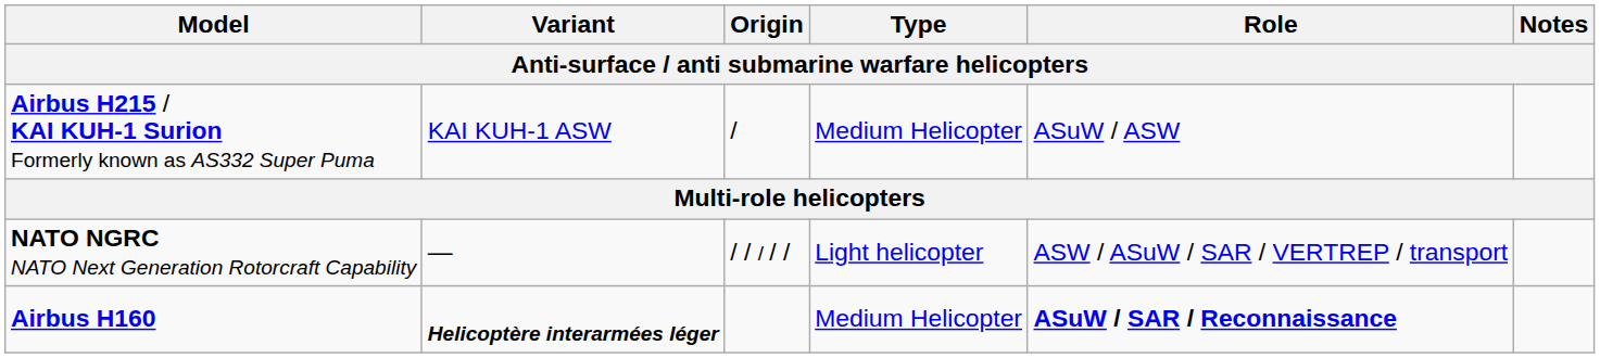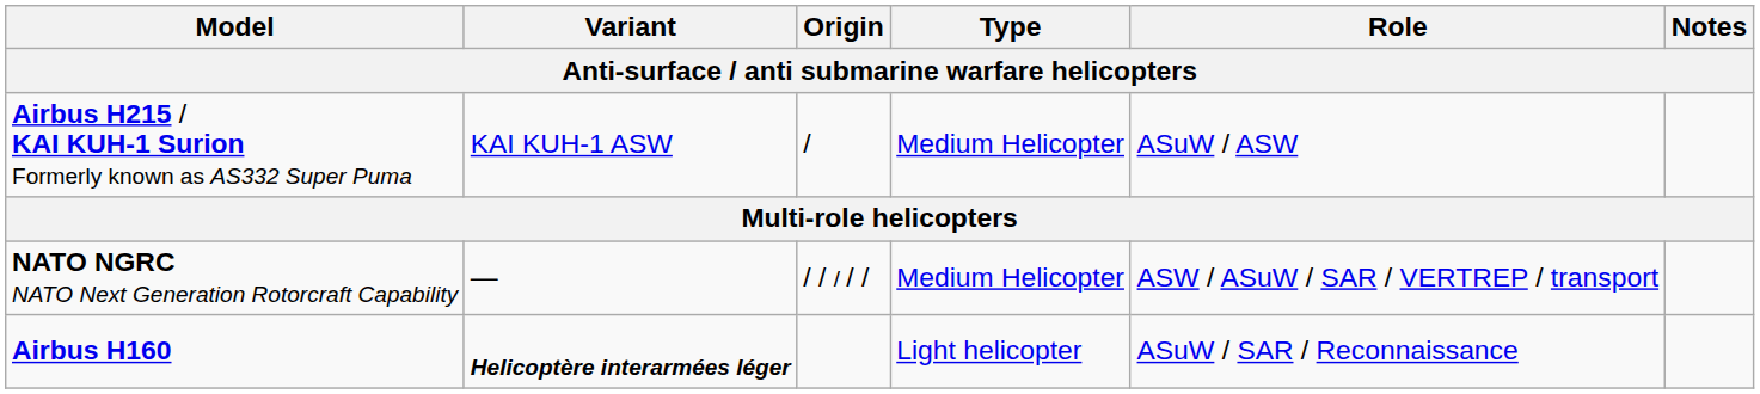 <table class="wikitable sortable">
 <tr>
 <th scope=col>Model</th>
 <th scope=col>Variant</th>
 <th scope=col>Origin</th>
 <th scope=col>Type</th>
 <th scope=col>Role</th>
 <th scope=col>Notes</th>
 </tr>
 <tr>
 <th colspan="6">Anti-surface / anti submarine warfare helicopters</th>
 </tr>
 <tr>
 <td><a href='#'><strong>Airbus H215</strong></a> / <br><strong><a href='#'>KAI KUH-1 Surion</a></strong> <br><small>Formerly known as <em>AS332 Super Puma</em></small></td>
 <td><a href='#'>KAI KUH-1 ASW</a></td>
 <td><small></small> / <small></small></td>
 <td><a href='#'>Medium Helicopter</a></td>
 <td><a href='#'>ASuW</a> / <a href='#'>ASW</a></td>
 <td></td>
 </tr>
 <tr>
 <th colspan="6">Multi-role helicopters</th>
 </tr>
 <tr>
 <td><strong>NATO NGRC</strong> <br><em><small>NATO Next Generation Rotorcraft Capability</small></em></td>
 <td>—</td>
 <td><small></small> / <small></small> / <small> / </small> / <small></small> / <small></small></td>
-<td><a href='#'>Light helicopter</a></td>
+<td><a href='#'>Medium Helicopter</a></td>
 <td><a href='#'>ASW</a> / <a href='#'>ASuW</a> / <a href='#'>SAR</a> / <a href='#'>VERTREP</a> / <a href='#'>transport</a></td>
 <td></td>
 </tr>
 <tr>
 <td><a href='#'><strong>Airbus H160</strong></a></td>
 <td><strong> <br><em><small>Helicoptère interarmées léger</small></em></strong></td>
 <td><small></small></td>
-<td><a href='#'>Medium Helicopter</a></td>
-<td><strong><a href='#'>ASuW</a> / <a href='#'>SAR</a> / <a href='#'>Reconnaissance</a></strong></td>
+<td><a href='#'>Light helicopter</a></td>
+<td><a href='#'>ASuW</a> / <a href='#'>SAR</a> / <a href='#'>Reconnaissance</a></td>
 <td></td>
 </tr>
 </table>
